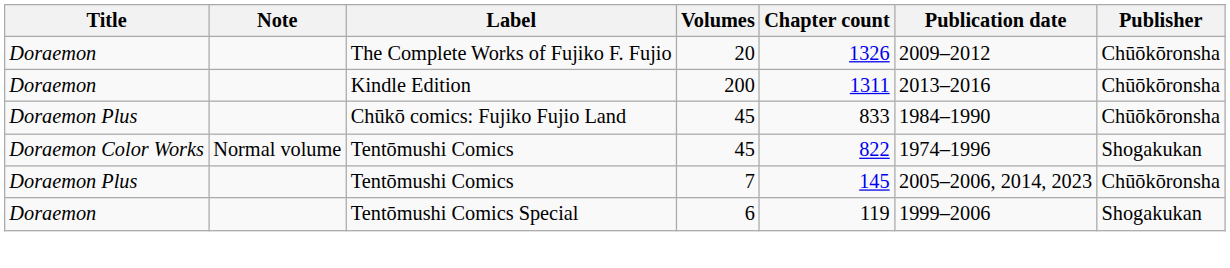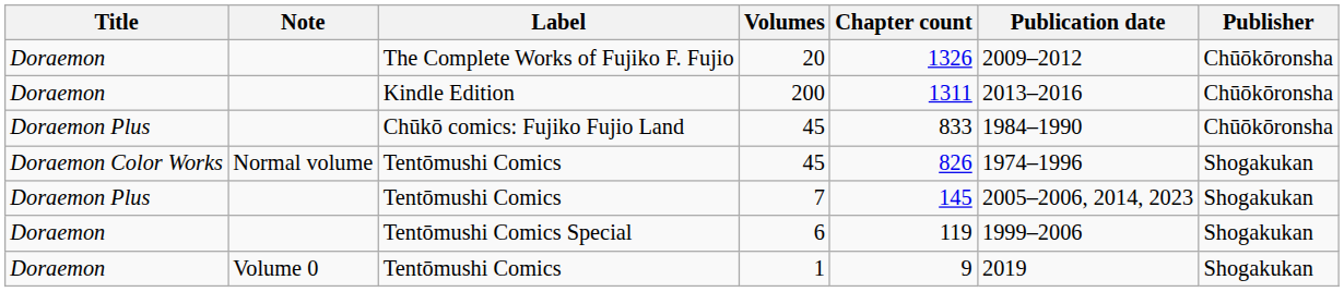 <table class="wikitable sortable">
 <tr>
 <th>Title</th>
 <th>Note</th>
 <th>Label</th>
 <th>Volumes</th>
 <th>Chapter count</th>
 <th>Publication date</th>
 <th>Publisher</th>
 </tr>
 <tr>
 <td><em>Doraemon</em></td>
 <td></td>
 <td>The Complete Works of Fujiko F. Fujio</td>
 <td style="text-align:right;">20</td>
 <td style="text-align:right;"><a href='#'>1326</a></td>
 <td>2009–2012</td>
 <td>Chūōkōronsha</td>
 </tr>
 <tr>
 <td><em>Doraemon</em></td>
 <td></td>
 <td>Kindle Edition</td>
 <td style="text-align:right;">200</td>
 <td style="text-align:right;"><a href='#'>1311</a></td>
 <td>2013–2016</td>
 <td>Chūōkōronsha</td>
 </tr>
 <tr>
 <td><em>Doraemon Plus</em></td>
 <td></td>
 <td>Chūkō comics: Fujiko Fujio Land</td>
 <td style="text-align:right;">45</td>
 <td style="text-align:right;">833</td>
 <td>1984–1990</td>
 <td>Chūōkōronsha</td>
 </tr>
 <tr>
 <td><em>Doraemon Color Works</em></td>
 <td>Normal volume</td>
 <td>Tentōmushi Comics</td>
 <td style="text-align:right;">45</td>
-<td style="text-align:right;"><a href='#'>822</a></td>
+<td style="text-align:right;"><a href='#'>826</a></td>
 <td>1974–1996</td>
 <td>Shogakukan</td>
 </tr>
 <tr>
 <td><em>Doraemon Plus</em></td>
 <td></td>
 <td>Tentōmushi Comics</td>
 <td style="text-align:right;">7</td>
 <td style="text-align:right;"><a href='#'>145</a></td>
 <td>2005–2006, 2014, 2023</td>
-<td>Chūōkōronsha</td>
+<td>Shogakukan</td>
 </tr>
 <tr>
 <td><em>Doraemon</em></td>
 <td></td>
 <td>Tentōmushi Comics Special</td>
 <td style="text-align:right;">6</td>
 <td style="text-align:right;">119</td>
 <td>1999–2006</td>
 <td>Shogakukan</td>
 </tr>
+<tr>
+<td><em>Doraemon</em></td>
+<td>Volume 0</td>
+<td>Tentōmushi Comics</td>
+<td style="text-align:right;">1</td>
+<td style="text-align:right;">9</td>
+<td>2019</td>
+<td>Shogakukan</td>
+</tr>
 </table>
